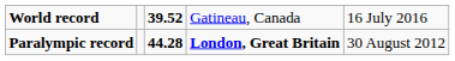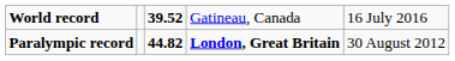 <table class="wikitable">
 <tr>
 <td><strong>World record</strong></td>
 <td></td>
 <td><strong>39.52</strong></td>
 <td><a href='#'>Gatineau</a>, Canada</td>
 <td>16 July 2016</td>
 </tr>
 <tr>
 <td><strong>Paralympic record</strong></td>
 <td></td>
-<td><strong>44.28</strong></td>
+<td><strong>44.82</strong></td>
 <td><strong><a href='#'>London</a>, Great Britain</strong></td>
 <td>30 August 2012</td>
 </tr>
 </table>
